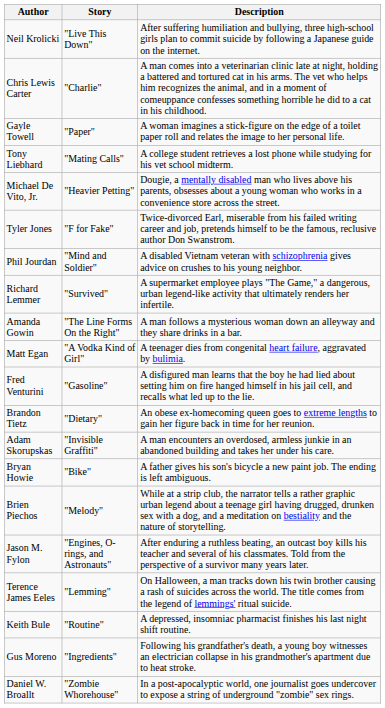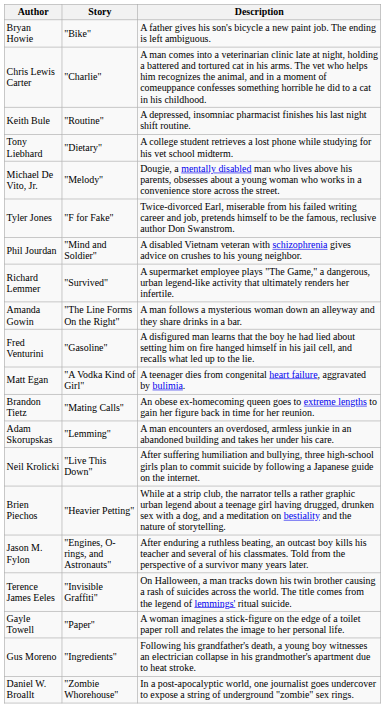 <table class="wikitable">
 <tr>
 <th>Author</th>
 <th>Story</th>
 <th>Description</th>
 </tr>
 <tr>
-<td>Neil Krolicki</td>
-<td>"Live This Down"</td>
-<td>After suffering humiliation and bullying, three high-school girls plan to commit suicide by following a Japanese guide on the internet.</td>
+<td>Bryan Howie</td>
+<td>"Bike"</td>
+<td>A father gives his son's bicycle a new paint job. The ending is left ambiguous.</td>
 </tr>
 <tr>
 <td>Chris Lewis Carter</td>
 <td>"Charlie"</td>
 <td>A man comes into a veterinarian clinic late at night, holding a battered and tortured cat in his arms. The vet who helps him recognizes the animal, and in a moment of comeuppance confesses something horrible he did to a cat in his childhood.</td>
 </tr>
 <tr>
-<td>Gayle Towell</td>
-<td>"Paper"</td>
-<td>A woman imagines a stick-figure on the edge of a toilet paper roll and relates the image to her personal life.</td>
+<td>Keith Bule</td>
+<td>"Routine"</td>
+<td>A depressed, insomniac pharmacist finishes his last night shift routine.</td>
 </tr>
 <tr>
 <td>Tony Liebhard</td>
-<td>"Mating Calls"</td>
+<td>"Dietary"</td>
 <td>A college student retrieves a lost phone while studying for his vet school midterm.</td>
 </tr>
 <tr>
 <td>Michael De Vito, Jr.</td>
-<td>"Heavier Petting"</td>
+<td>"Melody"</td>
 <td>Dougie, a <a href='#'>mentally disabled</a> man who lives above his parents, obsesses about a young woman who works in a convenience store across the street.</td>
 </tr>
 <tr>
 <td>Tyler Jones</td>
 <td>"F for Fake"</td>
 <td>Twice-divorced Earl, miserable from his failed writing career and job, pretends himself to be the famous, reclusive author Don Swanstrom.</td>
 </tr>
 <tr>
 <td>Phil Jourdan</td>
 <td>"Mind and Soldier"</td>
 <td>A disabled Vietnam veteran with <a href='#'>schizophrenia</a> gives advice on crushes to his young neighbor.</td>
 </tr>
 <tr>
 <td>Richard Lemmer</td>
 <td>"Survived"</td>
 <td>A supermarket employee plays "The Game," a dangerous, urban legend-like activity that ultimately renders her infertile.</td>
 </tr>
 <tr>
 <td>Amanda Gowin</td>
 <td>"The Line Forms On the Right"</td>
 <td>A man follows a mysterious woman down an alleyway and they share drinks in a bar.</td>
 </tr>
 <tr>
+<td>Fred Venturini</td>
+<td>"Gasoline"</td>
+<td>A disfigured man learns that the boy he had lied about setting him on fire hanged himself in his jail cell, and recalls what led up to the lie.</td>
+</tr>
+<tr>
 <td>Matt Egan</td>
 <td>"A Vodka Kind of Girl"</td>
 <td>A teenager dies from congenital <a href='#'>heart failure</a>, aggravated by <a href='#'>bulimia</a>.</td>
 </tr>
 <tr>
-<td>Fred Venturini</td>
-<td>"Gasoline"</td>
-<td>A disfigured man learns that the boy he had lied about setting him on fire hanged himself in his jail cell, and recalls what led up to the lie.</td>
-</tr>
-<tr>
 <td>Brandon Tietz</td>
-<td>"Dietary"</td>
+<td>"Mating Calls"</td>
 <td>An obese ex-homecoming queen goes to <a href='#'>extreme lengths</a> to gain her figure back in time for her reunion.</td>
 </tr>
 <tr>
 <td>Adam Skorupskas</td>
-<td>"Invisible Graffiti"</td>
+<td>"Lemming"</td>
 <td>A man encounters an overdosed, armless junkie in an abandoned building and takes her under his care.</td>
 </tr>
 <tr>
-<td>Bryan Howie</td>
-<td>"Bike"</td>
-<td>A father gives his son's bicycle a new paint job. The ending is left ambiguous.</td>
+<td>Neil Krolicki</td>
+<td>"Live This Down"</td>
+<td>After suffering humiliation and bullying, three high-school girls plan to commit suicide by following a Japanese guide on the internet.</td>
 </tr>
 <tr>
 <td>Brien Piechos</td>
-<td>"Melody"</td>
+<td>"Heavier Petting"</td>
 <td>While at a strip club, the narrator tells a rather graphic urban legend about a teenage girl having drugged, drunken sex with a dog, and a meditation on <a href='#'>bestiality</a> and the nature of storytelling.</td>
 </tr>
 <tr>
 <td>Jason M. Fylon</td>
 <td>"Engines, O-rings, and Astronauts"</td>
 <td>After enduring a ruthless beating, an outcast boy kills his teacher and several of his classmates. Told from the perspective of a survivor many years later.</td>
 </tr>
 <tr>
 <td>Terence James Eeles</td>
-<td>"Lemming"</td>
+<td>"Invisible Graffiti"</td>
 <td>On Halloween, a man tracks down his twin brother causing a rash of suicides across the world. The title comes from the legend of <a href='#'>lemmings'</a> ritual suicide.</td>
 </tr>
 <tr>
-<td>Keith Bule</td>
-<td>"Routine"</td>
-<td>A depressed, insomniac pharmacist finishes his last night shift routine.</td>
+<td>Gayle Towell</td>
+<td>"Paper"</td>
+<td>A woman imagines a stick-figure on the edge of a toilet paper roll and relates the image to her personal life.</td>
 </tr>
 <tr>
 <td>Gus Moreno</td>
 <td>"Ingredients"</td>
 <td>Following his grandfather's death, a young boy witnesses an electrician collapse in his grandmother's apartment due to heat stroke.</td>
 </tr>
 <tr>
 <td>Daniel W. Broallt</td>
 <td>"Zombie Whorehouse"</td>
 <td>In a post-apocalyptic world, one journalist goes undercover to expose a string of underground "zombie" sex rings.</td>
 </tr>
 </table>
